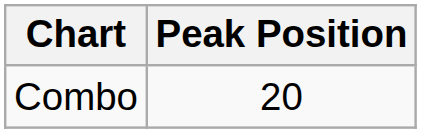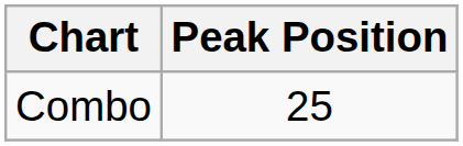 <table class="wikitable">
 <tr>
 <th>Chart</th>
 <th>Peak Position</th>
 </tr>
 <tr>
 <td>Combo</td>
-<td style="text-align:center;">20</td>
+<td style="text-align:center;">25</td>
 </tr>
 </table>
